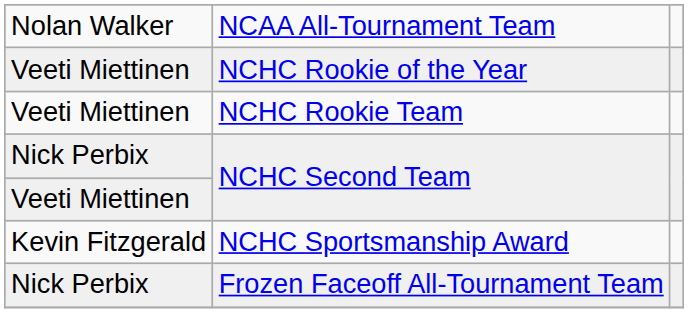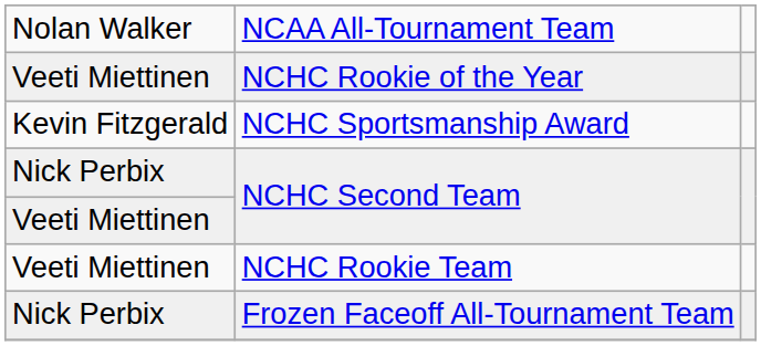 <table class="wikitable">
 <tr>
 <td>Nolan Walker</td>
 <td><a href='#'>NCAA All-Tournament Team</a></td>
 <td></td>
 </tr>
 <tr bgcolor=f0f0f0>
 <td>Veeti Miettinen</td>
 <td><a href='#'>NCHC Rookie of the Year</a></td>
 <td></td>
 </tr>
 <tr>
-<td>Veeti Miettinen</td>
-<td><a href='#'>NCHC Rookie Team</a></td>
+<td>Kevin Fitzgerald</td>
+<td><a href='#'>NCHC Sportsmanship Award</a></td>
 <td></td>
 </tr>
 <tr bgcolor=f0f0f0>
 <td>Nick Perbix</td>
 <td rowspan=2><a href='#'>NCHC Second Team</a></td>
 <td rowspan=2></td>
 </tr>
 <tr bgcolor=f0f0f0>
 <td>Veeti Miettinen</td>
 </tr>
 <tr>
-<td>Kevin Fitzgerald</td>
-<td><a href='#'>NCHC Sportsmanship Award</a></td>
+<td>Veeti Miettinen</td>
+<td><a href='#'>NCHC Rookie Team</a></td>
 <td></td>
 </tr>
 <tr bgcolor=f0f0f0>
 <td>Nick Perbix</td>
 <td><a href='#'>Frozen Faceoff All-Tournament Team</a></td>
 <td></td>
 </tr>
 <tr>
 </tr>
 </table>
